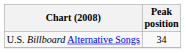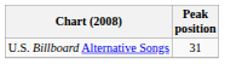 <table class="wikitable sortable">
 <tr>
 <th>Chart (2008)</th>
 <th>Peak<br>position</th>
 </tr>
 <tr>
 <td>U.S. <em>Billboard</em> <a href='#'>Alternative Songs</a></td>
-<td align="center">34</td>
+<td align="center">31</td>
 </tr>
 <tr>
 </tr>
 </table>
